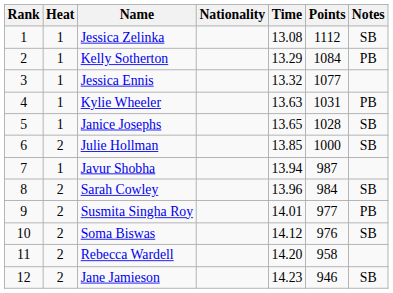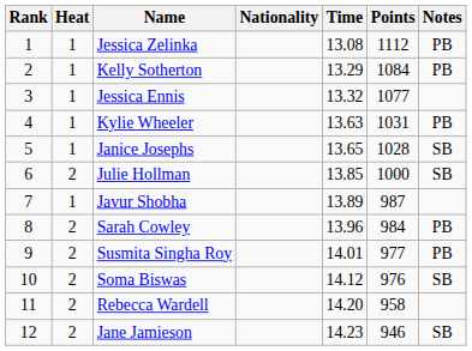 <table class="wikitable sortable" style="text-align:center">
 <tr>
 <th>Rank</th>
 <th>Heat</th>
 <th>Name</th>
 <th>Nationality</th>
 <th>Time</th>
 <th>Points</th>
 <th>Notes</th>
 </tr>
 <tr>
 <td>1</td>
 <td>1</td>
 <td align="left"><a href='#'>Jessica Zelinka</a></td>
 <td align=left></td>
 <td>13.08</td>
 <td>1112</td>
-<td>SB</td>
+<td>PB</td>
 </tr>
 <tr>
 <td>2</td>
 <td>1</td>
 <td align="left"><a href='#'>Kelly Sotherton</a></td>
 <td align=left></td>
 <td>13.29</td>
 <td>1084</td>
 <td>PB</td>
 </tr>
 <tr>
 <td>3</td>
 <td>1</td>
 <td align="left"><a href='#'>Jessica Ennis</a></td>
 <td align=left></td>
 <td>13.32</td>
 <td>1077</td>
 <td></td>
 </tr>
 <tr>
 <td>4</td>
 <td>1</td>
 <td align="left"><a href='#'>Kylie Wheeler</a></td>
 <td align=left></td>
 <td>13.63</td>
 <td>1031</td>
 <td>PB</td>
 </tr>
 <tr>
 <td>5</td>
 <td>1</td>
 <td align="left"><a href='#'>Janice Josephs</a></td>
 <td align=left></td>
 <td>13.65</td>
 <td>1028</td>
 <td>SB</td>
 </tr>
 <tr>
 <td>6</td>
 <td>2</td>
 <td align="left"><a href='#'>Julie Hollman</a></td>
 <td align=left></td>
 <td>13.85</td>
 <td>1000</td>
 <td>SB</td>
 </tr>
 <tr>
 <td>7</td>
 <td>1</td>
 <td align="left"><a href='#'>Javur Shobha</a></td>
 <td align=left></td>
-<td>13.94</td>
+<td>13.89</td>
 <td>987</td>
 <td></td>
 </tr>
 <tr>
 <td>8</td>
 <td>2</td>
 <td align="left"><a href='#'>Sarah Cowley</a></td>
 <td align=left></td>
 <td>13.96</td>
 <td>984</td>
-<td>SB</td>
+<td>PB</td>
 </tr>
 <tr>
 <td>9</td>
 <td>2</td>
 <td align="left"><a href='#'>Susmita Singha Roy</a></td>
 <td align=left></td>
 <td>14.01</td>
 <td>977</td>
 <td>PB</td>
 </tr>
 <tr>
 <td>10</td>
 <td>2</td>
 <td align="left"><a href='#'>Soma Biswas</a></td>
 <td align=left></td>
 <td>14.12</td>
 <td>976</td>
 <td>SB</td>
 </tr>
 <tr>
 <td>11</td>
 <td>2</td>
 <td align="left"><a href='#'>Rebecca Wardell</a></td>
 <td align=left></td>
 <td>14.20</td>
 <td>958</td>
 <td></td>
 </tr>
 <tr>
 <td>12</td>
 <td>2</td>
 <td align="left"><a href='#'>Jane Jamieson</a></td>
 <td align=left></td>
 <td>14.23</td>
 <td>946</td>
 <td>SB</td>
 </tr>
 </table>
